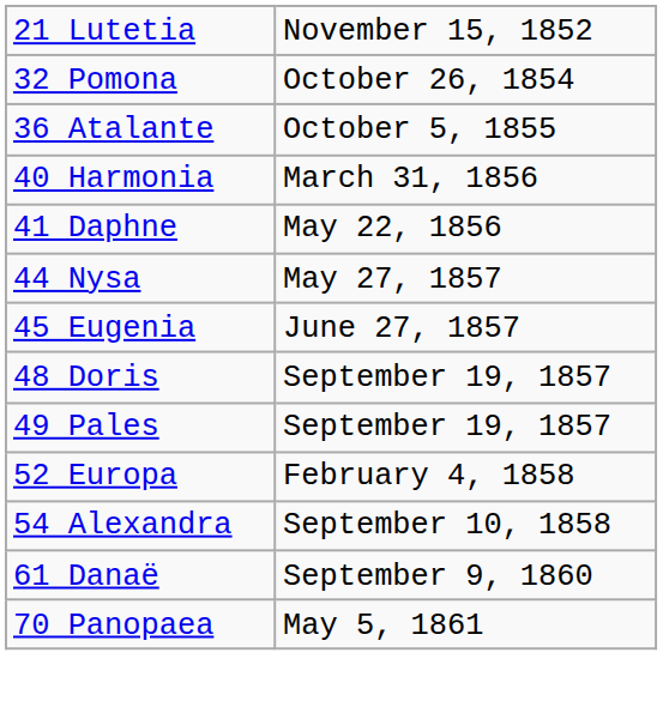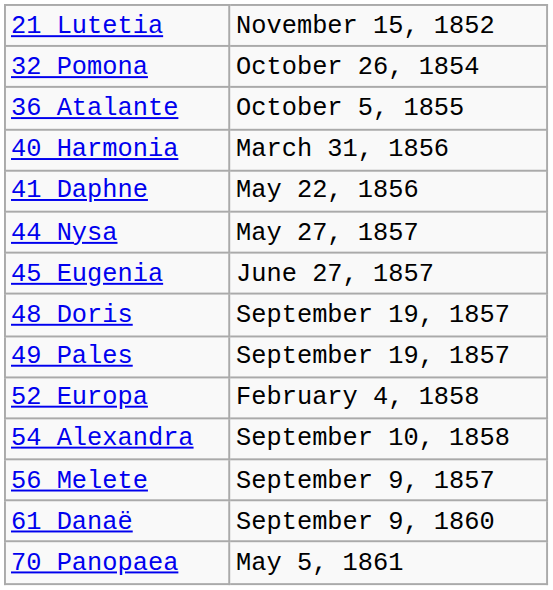 <table class="wikitable floatleft" style="margin-right: 1.0em;">
 <tr>
 <td><a href='#'>21 Lutetia</a></td>
 <td>November 15, 1852</td>
 </tr>
 <tr>
 <td><a href='#'>32 Pomona</a></td>
 <td>October 26, 1854</td>
 </tr>
 <tr>
 <td><a href='#'>36 Atalante</a></td>
 <td>October 5, 1855</td>
 </tr>
 <tr>
 <td><a href='#'>40 Harmonia</a></td>
 <td>March 31, 1856</td>
 </tr>
 <tr>
 <td><a href='#'>41 Daphne</a></td>
 <td>May 22, 1856</td>
 </tr>
 <tr>
 <td><a href='#'>44 Nysa</a></td>
 <td>May 27, 1857</td>
 </tr>
 <tr>
 <td><a href='#'>45 Eugenia</a></td>
 <td>June 27, 1857</td>
 </tr>
 <tr>
 <td><a href='#'>48 Doris</a></td>
 <td>September 19, 1857</td>
 </tr>
 <tr>
 <td><a href='#'>49 Pales</a></td>
 <td>September 19, 1857</td>
 </tr>
 <tr>
 <td><a href='#'>52 Europa</a></td>
 <td>February 4, 1858</td>
 </tr>
 <tr>
 <td><a href='#'>54 Alexandra</a>  </td>
 <td>September 10, 1858  </td>
 </tr>
 <tr>
+<td><a href='#'>56 Melete</a></td>
+<td>September 9, 1857</td>
+</tr>
+<tr>
 <td><a href='#'>61 Danaë</a></td>
 <td>September 9, 1860</td>
 </tr>
 <tr>
 <td><a href='#'>70 Panopaea</a></td>
 <td>May 5, 1861</td>
 </tr>
 </table>
